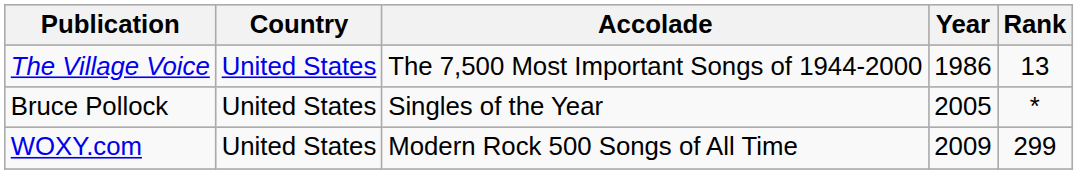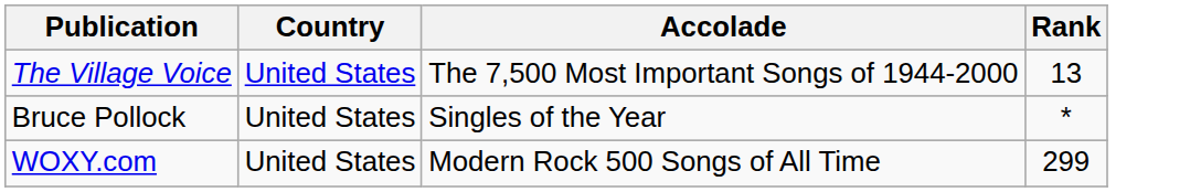 <table class="wikitable">
 <tr>
 <th>Publication</th>
 <th>Country</th>
 <th>Accolade</th>
-<th>Year</th>
 <th>Rank</th>
 </tr>
 <tr>
 <td><em><a href='#'>The Village Voice</a></em></td>
 <td><a href='#'>United States</a></td>
 <td>The 7,500 Most Important Songs of 1944-2000</td>
-<td>1986</td>
 <td style="text-align:center;">13</td>
 </tr>
 <tr>
 <td>Bruce Pollock</td>
 <td>United States</td>
 <td>Singles of the Year</td>
-<td>2005</td>
 <td style="text-align:center;">*</td>
 </tr>
 <tr>
 <td><a href='#'>WOXY.com</a></td>
 <td>United States</td>
 <td>Modern Rock 500 Songs of All Time</td>
-<td>2009</td>
 <td style="text-align:center;">299</td>
 </tr>
 </table>
